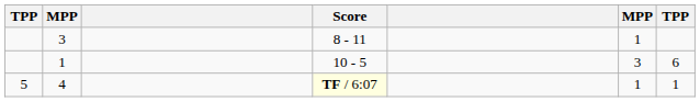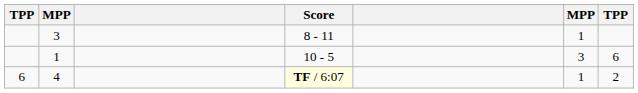 <table class="wikitable" style="text-align: center;" |>
 <tr>
 <th width="35">TPP</th>
 <th width="35">MPP</th>
 <th width="250"></th>
 <th width="75">Score</th>
 <th width="250"></th>
 <th width="35">MPP</th>
 <th width="35">TPP</th>
 </tr>
 <tr>
 <td></td>
 <td>3</td>
 <td style="text-align:left;"></td>
 <td>8 - 11</td>
 <td style="text-align:left;"><strong></strong></td>
 <td>1</td>
 <td></td>
 </tr>
 <tr>
 <td></td>
 <td>1</td>
 <td style="text-align:left;"><strong></strong></td>
 <td>10 - 5</td>
 <td style="text-align:left;"></td>
 <td>3</td>
 <td>6</td>
 </tr>
 <tr>
-<td>5</td>
+<td>6</td>
 <td>4</td>
 <td style="text-align:left;"></td>
 <td style="background: lightyellow;"><strong>TF</strong> / 6:07</td>
 <td style="text-align:left;"><strong></strong></td>
 <td>1</td>
-<td>1</td>
+<td>2</td>
 </tr>
 </table>
